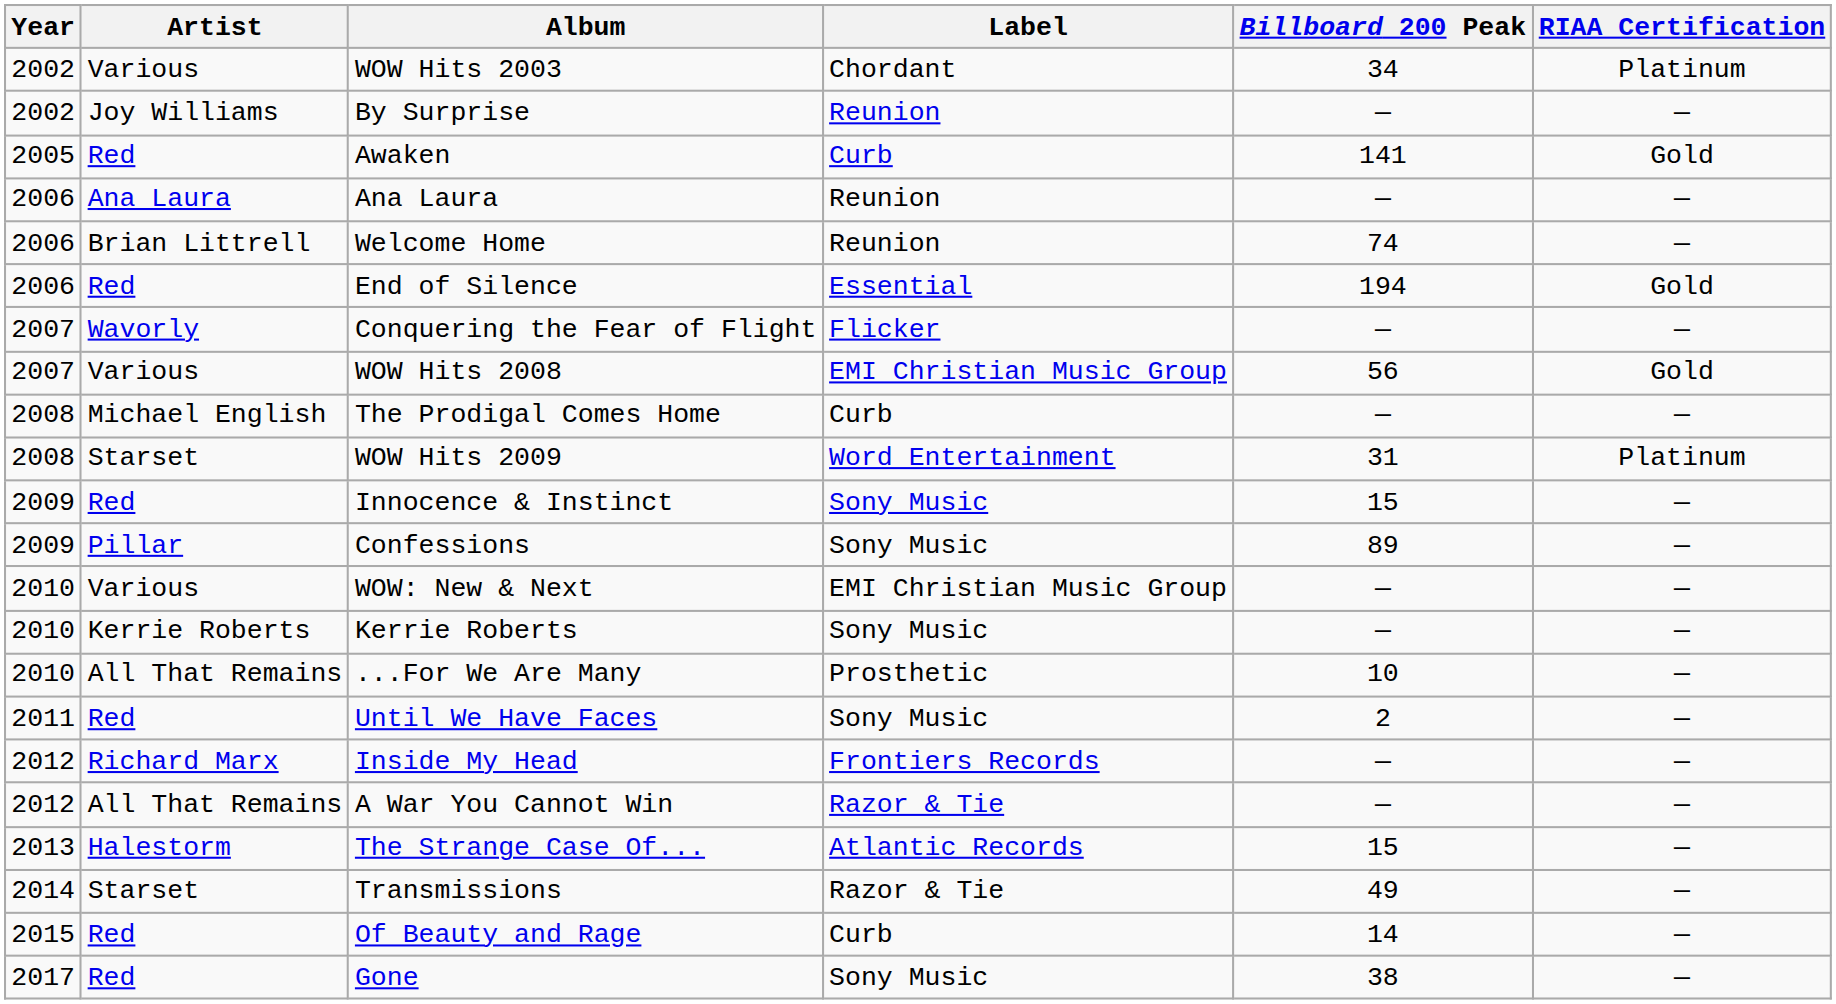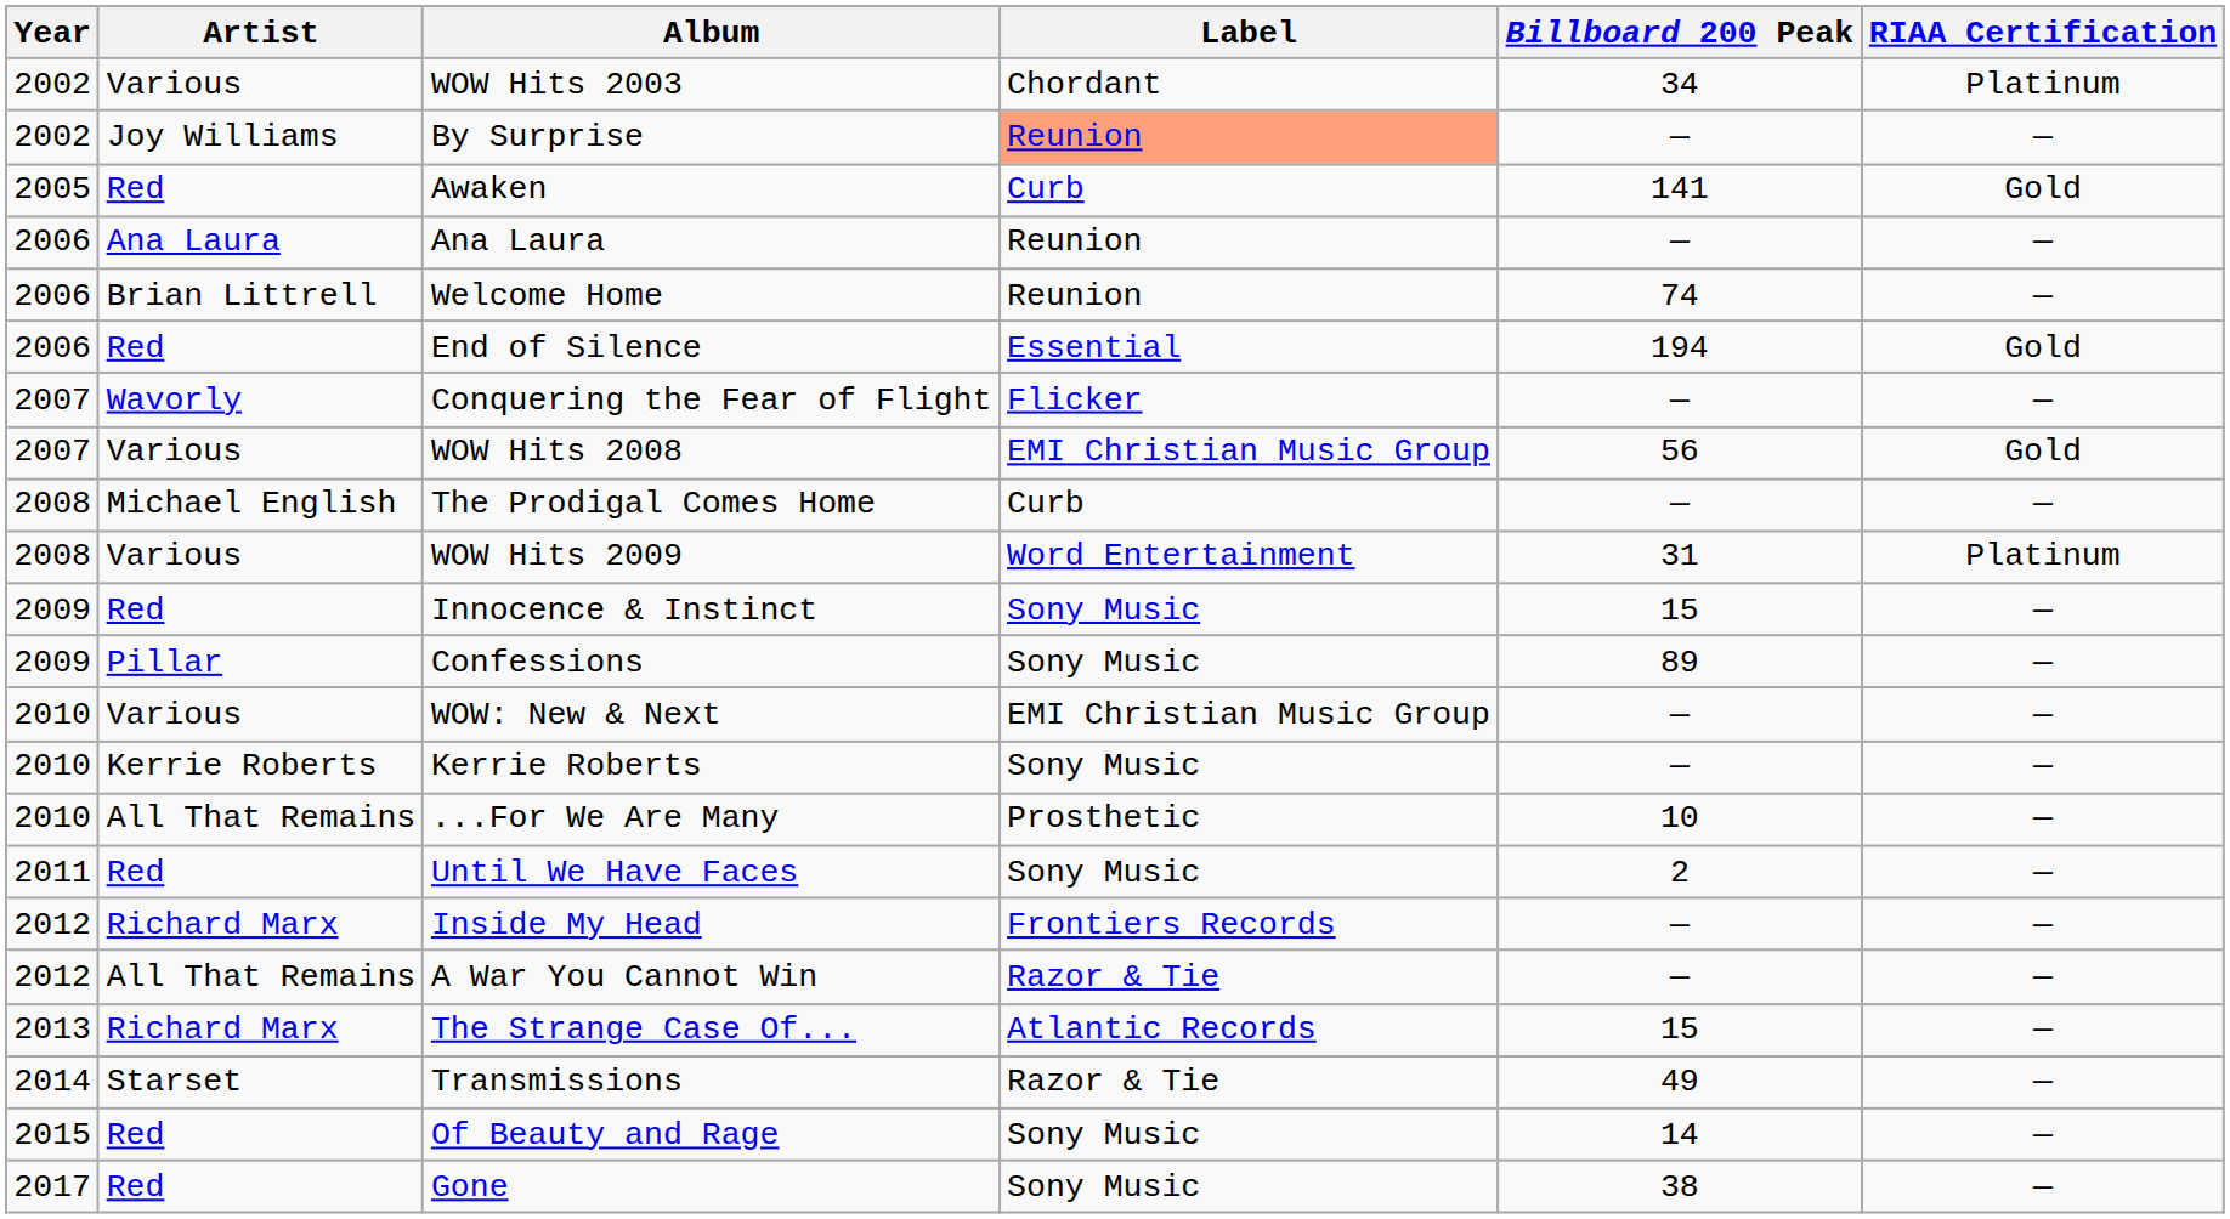 <table class="wikitable">
 <tr>
 <th style="text-align:center;">Year</th>
 <th style="text-align:center;">Artist</th>
 <th style="text-align:center;">Album</th>
 <th style="text-align:center;">Label</th>
 <th style="text-align:center;"><a href='#'><em>Billboard</em> 200</a> Peak</th>
 <th style="text-align:center;"><a href='#'>RIAA Certification</a></th>
 </tr>
 <tr>
 <td align="left">2002</td>
 <td align="left">Various</td>
 <td align="left">WOW Hits 2003</td>
 <td align="left">Chordant</td>
 <td style="text-align:center;">34</td>
 <td style="text-align:center;">Platinum</td>
 </tr>
 <tr>
 <td align="left">2002</td>
 <td align="left">Joy Williams</td>
 <td align="left">By Surprise</td>
-<td align="left"><a href='#'>Reunion</a></td>
+<td align="left" style="background: lightsalmon;"><a href='#'>Reunion</a></td>
 <td style="text-align:center;">—</td>
 <td style="text-align:center;">—</td>
 </tr>
 <tr>
 <td align="left">2005</td>
 <td align="left"><a href='#'>Red</a></td>
 <td align="left">Awaken</td>
 <td align="left"><a href='#'>Curb</a></td>
 <td style="text-align:center;">141</td>
 <td style="text-align:center;">Gold</td>
 </tr>
 <tr>
 <td align="left">2006</td>
 <td align="left"><a href='#'>Ana Laura</a></td>
 <td align="left">Ana Laura</td>
 <td align="left">Reunion</td>
 <td style="text-align:center;">—</td>
 <td style="text-align:center;">—</td>
 </tr>
 <tr>
 <td align="left">2006</td>
 <td align="left">Brian Littrell</td>
 <td align="left">Welcome Home</td>
 <td align="left">Reunion</td>
 <td style="text-align:center;">74</td>
 <td style="text-align:center;">—</td>
 </tr>
 <tr>
 <td align="left">2006</td>
 <td align="left"><a href='#'>Red</a></td>
 <td align="left">End of Silence</td>
 <td align="left"><a href='#'>Essential</a></td>
 <td style="text-align:center;">194</td>
 <td style="text-align:center;">Gold</td>
 </tr>
 <tr>
 <td align="left">2007</td>
 <td align="left"><a href='#'>Wavorly</a></td>
 <td align="left">Conquering the Fear of Flight</td>
 <td align="left"><a href='#'>Flicker</a></td>
 <td style="text-align:center;">—</td>
 <td style="text-align:center;">—</td>
 </tr>
 <tr>
 <td align="left">2007</td>
 <td align="left">Various</td>
 <td align="left">WOW Hits 2008</td>
 <td align="left"><a href='#'>EMI Christian Music Group</a></td>
 <td style="text-align:center;">56</td>
 <td style="text-align:center;">Gold</td>
 </tr>
 <tr>
 <td align="left">2008</td>
 <td align="left">Michael English</td>
 <td align="left">The Prodigal Comes Home</td>
 <td align="left">Curb</td>
 <td style="text-align:center;">—</td>
 <td style="text-align:center;">—</td>
 </tr>
 <tr>
 <td align="left">2008</td>
-<td align="left">Starset</td>
+<td align="left">Various</td>
 <td align="left">WOW Hits 2009</td>
 <td align="left"><a href='#'>Word Entertainment</a></td>
 <td style="text-align:center;">31</td>
 <td style="text-align:center;">Platinum</td>
 </tr>
 <tr>
 <td align="left">2009</td>
 <td align="left"><a href='#'>Red</a></td>
 <td align="left">Innocence & Instinct</td>
 <td align="left"><a href='#'>Sony Music</a></td>
 <td style="text-align:center;">15</td>
 <td style="text-align:center;">—</td>
 </tr>
 <tr>
 <td align="left">2009</td>
 <td align="left"><a href='#'>Pillar</a></td>
 <td align="left">Confessions</td>
 <td align="left">Sony Music</td>
 <td style="text-align:center;">89</td>
 <td style="text-align:center;">—</td>
 </tr>
 <tr>
 <td align="left">2010</td>
 <td align="left">Various</td>
 <td align="left">WOW: New & Next</td>
 <td align="left">EMI Christian Music Group</td>
 <td style="text-align:center;">—</td>
 <td style="text-align:center;">—</td>
 </tr>
 <tr>
 <td align="left">2010</td>
 <td align="left">Kerrie Roberts</td>
 <td align="left">Kerrie Roberts</td>
 <td align="left">Sony Music</td>
 <td style="text-align:center;">—</td>
 <td style="text-align:center;">—</td>
 </tr>
 <tr>
 <td align="left">2010</td>
 <td align="left">All That Remains</td>
 <td align="left">...For We Are Many</td>
 <td align="left">Prosthetic</td>
 <td style="text-align:center;">10</td>
 <td style="text-align:center;">—</td>
 </tr>
 <tr>
 <td align="left">2011</td>
 <td align="left"><a href='#'>Red</a></td>
 <td align="left"><a href='#'>Until We Have Faces</a></td>
 <td align="left">Sony Music</td>
 <td style="text-align:center;">2</td>
 <td style="text-align:center;">—</td>
 </tr>
 <tr>
 <td align="left">2012</td>
 <td align="left"><a href='#'>Richard Marx</a></td>
 <td align="left"><a href='#'>Inside My Head</a></td>
 <td align="left"><a href='#'>Frontiers Records</a></td>
 <td style="text-align:center;">—</td>
 <td style="text-align:center;">—</td>
 </tr>
 <tr>
 <td align="left">2012</td>
 <td align="left">All That Remains</td>
 <td align="left">A War You Cannot Win</td>
 <td align="left"><a href='#'>Razor & Tie</a></td>
 <td style="text-align:center;">—</td>
 <td style="text-align:center;">—</td>
 </tr>
 <tr>
 <td align="left">2013</td>
-<td align="left"><a href='#'>Halestorm</a></td>
+<td align="left"><a href='#'>Richard Marx</a></td>
 <td align="left"><a href='#'>The Strange Case Of...</a></td>
 <td align="left"><a href='#'>Atlantic Records</a></td>
 <td style="text-align:center;">15</td>
 <td style="text-align:center;">—</td>
 </tr>
 <tr>
 <td align="left">2014</td>
 <td align="left">Starset</td>
 <td align="left">Transmissions</td>
 <td align="left">Razor & Tie</td>
 <td style="text-align:center;">49</td>
 <td style="text-align:center;">—</td>
 </tr>
 <tr>
 <td align="left">2015</td>
 <td align="left"><a href='#'>Red</a></td>
 <td align="left"><a href='#'>Of Beauty and Rage</a></td>
-<td align="left">Curb</td>
+<td align="left">Sony Music</td>
 <td style="text-align:center;">14</td>
 <td style="text-align:center;">—</td>
 </tr>
 <tr>
 <td align="left">2017</td>
 <td align="left"><a href='#'>Red</a></td>
 <td align="left"><a href='#'>Gone</a></td>
 <td align="left">Sony Music</td>
 <td style="text-align:center;">38</td>
 <td style="text-align:center;">—</td>
 </tr>
 </table>
